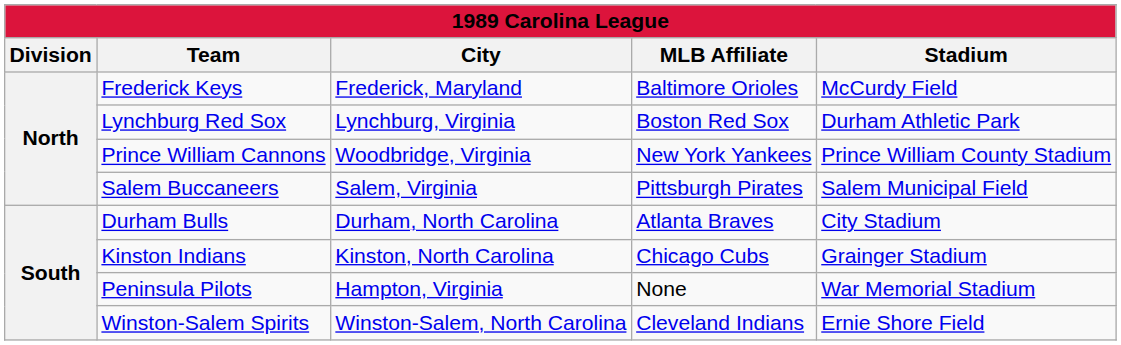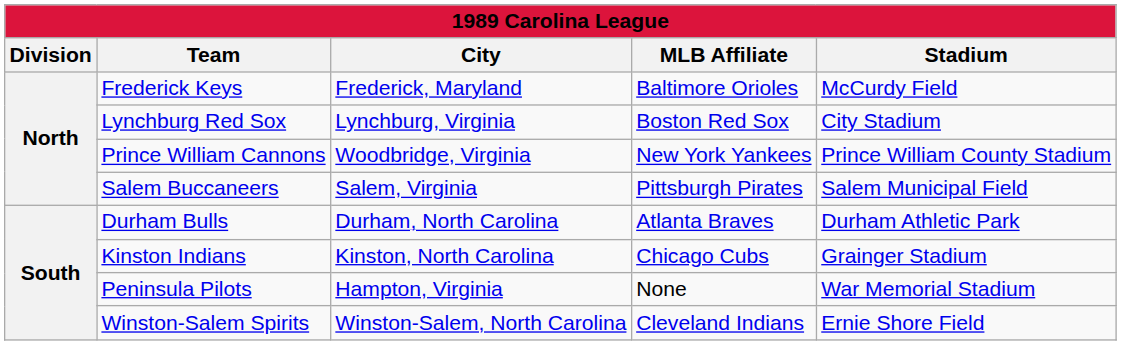 <table class="wikitable" style="width:auto">
 <tr>
 <td bgcolor="#DC143C" align="center" colspan="7"><strong><span>1989 Carolina League</span></strong></td>
 </tr>
 <tr>
 <th>Division</th>
 <th>Team</th>
 <th>City</th>
 <th>MLB Affiliate</th>
 <th>Stadium</th>
 </tr>
 <tr>
 <th rowspan="4">North</th>
 <td><a href='#'>Frederick Keys</a></td>
 <td><a href='#'>Frederick, Maryland</a></td>
 <td><a href='#'>Baltimore Orioles</a></td>
 <td><a href='#'>McCurdy Field</a></td>
 </tr>
 <tr>
 <td><a href='#'>Lynchburg Red Sox</a></td>
 <td><a href='#'>Lynchburg, Virginia</a></td>
 <td><a href='#'>Boston Red Sox</a></td>
-<td><a href='#'>Durham Athletic Park</a></td>
+<td><a href='#'>City Stadium</a></td>
 </tr>
 <tr>
 <td><a href='#'>Prince William Cannons</a></td>
 <td><a href='#'>Woodbridge, Virginia</a></td>
 <td><a href='#'>New York Yankees</a></td>
 <td><a href='#'>Prince William County Stadium</a></td>
 </tr>
 <tr>
 <td><a href='#'>Salem Buccaneers</a></td>
 <td><a href='#'>Salem, Virginia</a></td>
 <td><a href='#'>Pittsburgh Pirates</a></td>
 <td><a href='#'>Salem Municipal Field</a></td>
 </tr>
 <tr>
 <th rowspan="4">South</th>
 <td><a href='#'>Durham Bulls</a></td>
 <td><a href='#'>Durham, North Carolina</a></td>
 <td><a href='#'>Atlanta Braves</a></td>
-<td><a href='#'>City Stadium</a></td>
+<td><a href='#'>Durham Athletic Park</a></td>
 </tr>
 <tr>
 <td><a href='#'>Kinston Indians</a></td>
 <td><a href='#'>Kinston, North Carolina</a></td>
 <td><a href='#'>Chicago Cubs</a></td>
 <td><a href='#'>Grainger Stadium</a></td>
 </tr>
 <tr>
 <td><a href='#'>Peninsula Pilots</a></td>
 <td><a href='#'>Hampton, Virginia</a></td>
 <td>None</td>
 <td><a href='#'>War Memorial Stadium</a></td>
 </tr>
 <tr>
 <td><a href='#'>Winston-Salem Spirits</a></td>
 <td><a href='#'>Winston-Salem, North Carolina</a></td>
 <td><a href='#'>Cleveland Indians</a></td>
 <td><a href='#'>Ernie Shore Field</a></td>
 </tr>
 </table>
